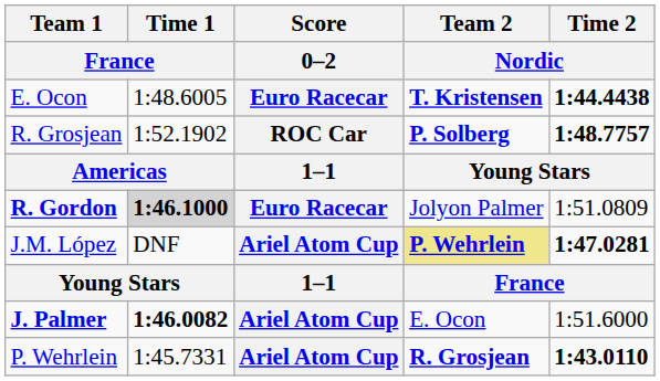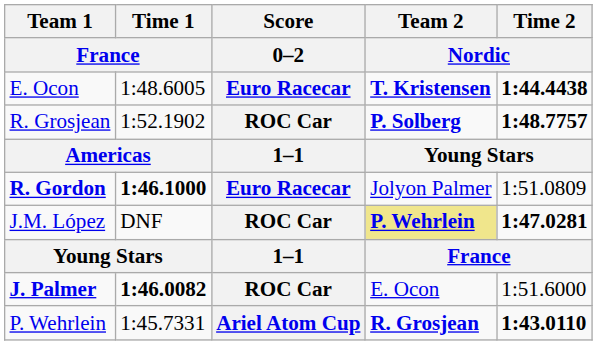 <table class="wikitable">
 <tr>
 <th>Team 1</th>
 <th>Time 1</th>
 <th>Score</th>
 <th>Team 2</th>
 <th>Time 2</th>
 </tr>
 <tr>
 <th colspan=2> <a href='#'>France</a></th>
 <th>0–2</th>
 <th colspan=2> <a href='#'>Nordic</a></th>
 </tr>
 <tr>
 <td><a href='#'>E. Ocon</a></td>
 <td>1:48.6005</td>
 <th><a href='#'>Euro Racecar</a></th>
 <td><strong><a href='#'>T. Kristensen</a></strong></td>
 <td><strong>1:44.4438</strong></td>
 </tr>
 <tr>
 <td><a href='#'>R. Grosjean</a></td>
 <td>1:52.1902 </td>
 <th>ROC Car</th>
 <td><strong><a href='#'>P. Solberg</a></strong></td>
 <td><strong>1:48.7757</strong></td>
 </tr>
 <tr>
 <th colspan=2> <a href='#'>Americas</a></th>
 <th>1–1</th>
 <th colspan=2> Young Stars</th>
 </tr>
 <tr>
 <td><strong><a href='#'>R. Gordon</a></strong></td>
-<td style="background: lightgrey;"><strong>1:46.1000</strong></td>
+<td><strong>1:46.1000</strong></td>
 <th><a href='#'>Euro Racecar</a></th>
 <td><a href='#'>Jolyon Palmer</a></td>
 <td>1:51.0809</td>
 </tr>
 <tr>
 <td><a href='#'>J.M. López</a></td>
 <td>DNF </td>
-<th><a href='#'>Ariel Atom Cup</a></th>
+<th>ROC Car</th>
 <td style="background: khaki;"><strong><a href='#'>P. Wehrlein</a></strong></td>
 <td><strong>1:47.0281</strong></td>
 </tr>
 <tr>
 <th colspan=2> Young Stars</th>
 <th>1–1</th>
 <th colspan=2> <a href='#'>France</a></th>
 </tr>
 <tr>
 <td><strong><a href='#'>J. Palmer</a></strong></td>
 <td><strong>1:46.0082</strong></td>
-<th><a href='#'>Ariel Atom Cup</a></th>
+<th>ROC Car</th>
 <td><a href='#'>E. Ocon</a></td>
 <td>1:51.6000 </td>
 </tr>
 <tr>
 <td><a href='#'>P. Wehrlein</a></td>
 <td>1:45.7331</td>
 <th><a href='#'>Ariel Atom Cup</a></th>
 <td><strong><a href='#'>R. Grosjean</a></strong></td>
 <td><strong>1:43.0110</strong></td>
 </tr>
 </table>
